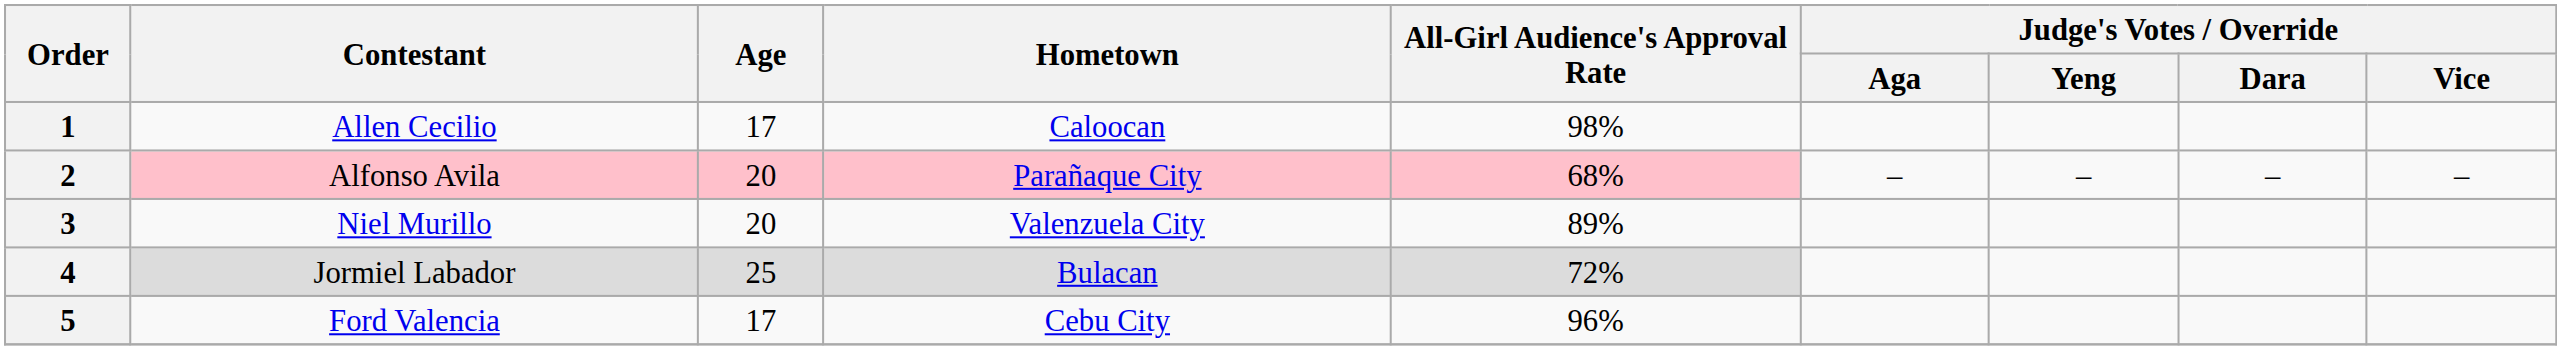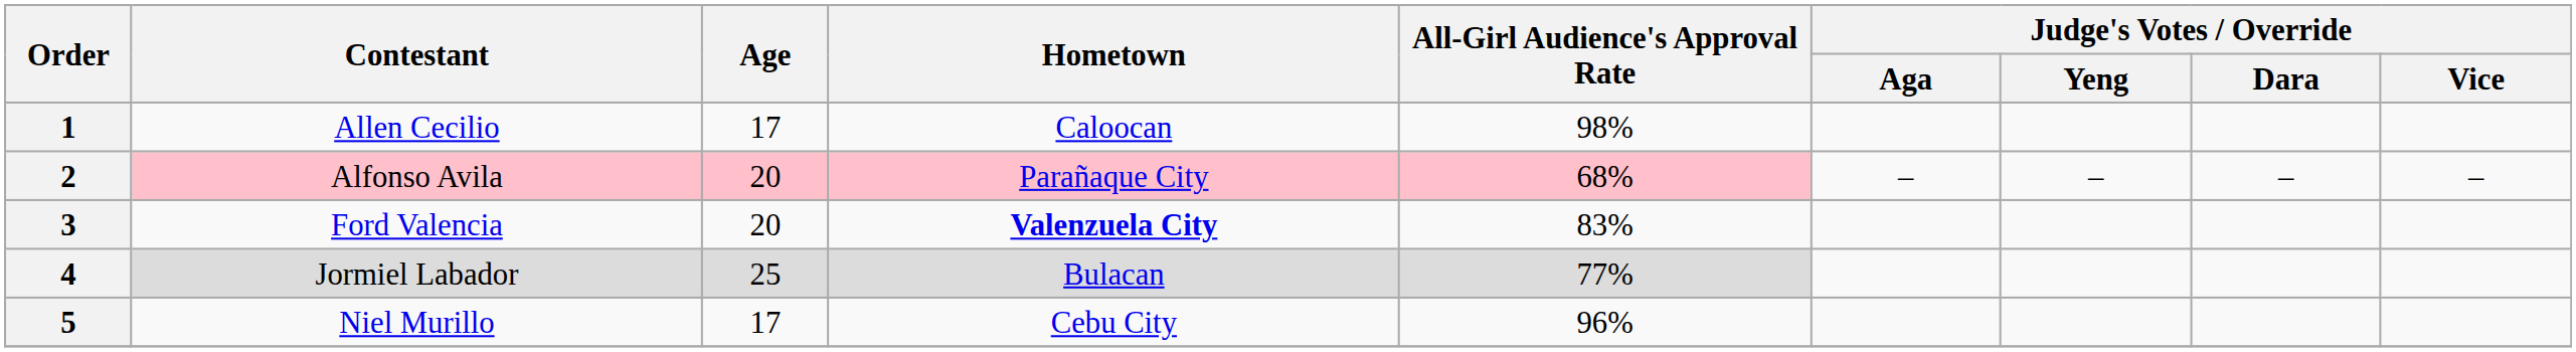 <table class="wikitable" style="text-align:center; line-height:17px; width:100%; font-size: 95%;">
 <tr>
 <th scope="col" rowspan="2" style="width:04%;">Order</th>
 <th scope="col" rowspan="2" style="width:18%;">Contestant</th>
 <th scope="col" rowspan="2" style="width:04%;">Age</th>
 <th scope="col" rowspan="2" style="width:18%;">Hometown</th>
 <th scope="col" rowspan="2" style="width:13%;">All-Girl Audience's Approval Rate</th>
 <th scope="col" colspan="4" style="width:28%;">Judge's Votes / Override</th>
 </tr>
 <tr>
 <th style="width:06%;">Aga</th>
 <th style="width:06%;">Yeng</th>
 <th style="width:06%;">Dara</th>
 <th style="width:06%;">Vice</th>
 </tr>
 <tr>
 <th>1</th>
 <td><a href='#'>Allen Cecilio</a></td>
 <td>17</td>
 <td><a href='#'>Caloocan</a></td>
 <td>98%</td>
 <td><strong></strong></td>
 <td><strong></strong></td>
 <td><strong></strong></td>
 <td><strong></strong></td>
 </tr>
 <tr>
 <th>2</th>
 <td style="background:pink;">Alfonso Avila</td>
 <td style="background:pink;">20</td>
 <td style="background:pink;"><a href='#'>Parañaque City</a></td>
 <td style="background:pink;">68%</td>
 <td>–</td>
 <td>–</td>
 <td>–</td>
 <td>–</td>
 </tr>
 <tr>
 <th>3</th>
-<td><a href='#'>Niel Murillo</a></td>
+<td><a href='#'>Ford Valencia</a></td>
 <td>20</td>
-<td><a href='#'>Valenzuela City</a></td>
-<td>89%</td>
+<td><strong><a href='#'>Valenzuela City</a></strong></td>
+<td>83%</td>
 <td><strong></strong></td>
 <td><strong></strong></td>
 <td><strong></strong></td>
 <td><strong></strong></td>
 </tr>
 <tr>
 <th>4</th>
 <td style="background:#DCDCDC;">Jormiel Labador</td>
 <td style="background:#DCDCDC;">25</td>
 <td style="background:#DCDCDC;"><a href='#'>Bulacan</a></td>
-<td style="background:#DCDCDC;">72%</td>
+<td style="background:#DCDCDC;">77%</td>
 <td><strong></strong></td>
 <td><strong></strong></td>
 <td><strong></strong></td>
 <td><strong></strong></td>
 </tr>
 <tr>
 <th>5</th>
-<td><a href='#'>Ford Valencia</a></td>
+<td><a href='#'>Niel Murillo</a></td>
 <td>17</td>
 <td><a href='#'>Cebu City</a></td>
 <td>96%</td>
 <td><strong></strong></td>
 <td><strong></strong></td>
 <td><strong></strong></td>
 <td><strong></strong></td>
 </tr>
 <tr>
 </tr>
 </table>
